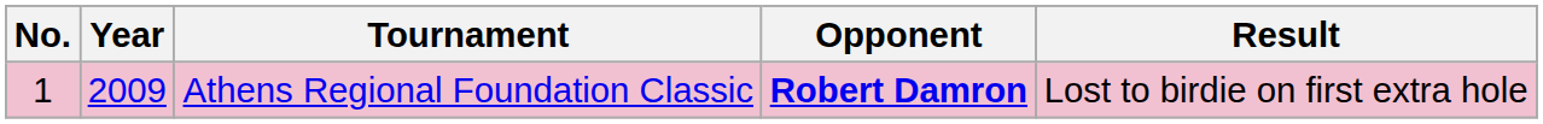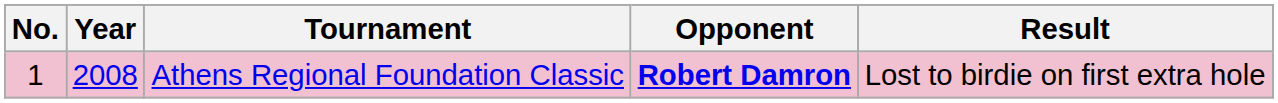 <table class="wikitable" style="font-size:95%;">
 <tr>
 <th>No.</th>
 <th>Year</th>
 <th>Tournament</th>
 <th>Opponent</th>
 <th>Result</th>
 </tr>
 <tr style="background:#F2C1D1;">
 <td align=center>1</td>
-<td><a href='#'>2009</a></td>
+<td><a href='#'>2008</a></td>
 <td><a href='#'>Athens Regional Foundation Classic</a></td>
 <td><strong> <a href='#'>Robert Damron</a></strong></td>
 <td>Lost to birdie on first extra hole</td>
 </tr>
 </table>
